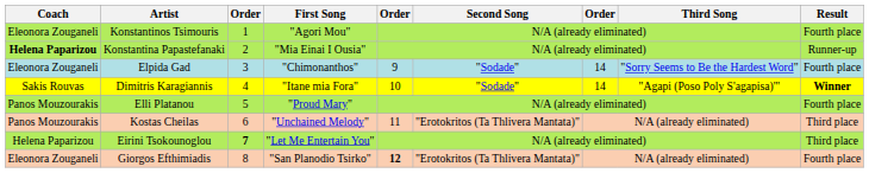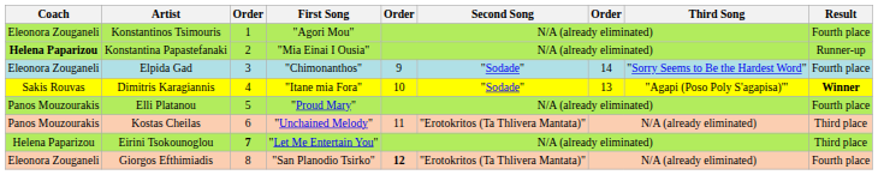 <table class="wikitable" style="text-align: center; width: auto;">
 <tr>
 <th>Coach</th>
 <th>Artist</th>
 <th>Order</th>
 <th>First Song</th>
 <th>Order</th>
 <th>Second Song</th>
 <th>Order</th>
 <th>Third Song</th>
 <th>Result</th>
 </tr>
 <tr bgcolor="#B2EC5D">
 <td>Eleonora Zouganeli</td>
 <td>Konstantinos Tsimouris</td>
 <td>1</td>
 <td>"Agori Mou"</td>
 <td colspan=4>N/A (already eliminated)</td>
 <td>Fourth place</td>
 </tr>
 <tr bgcolor="#B2EC5D">
 <td><strong>Helena Paparizou</strong></td>
 <td>Konstantina Papastefanaki</td>
 <td>2</td>
 <td>"Mia Einai I Ousia"</td>
 <td colspan=4>N/A (already eliminated)</td>
 <td>Runner-up</td>
 </tr>
 <tr bgcolor="#B0E0E6">
 <td>Eleonora Zouganeli</td>
 <td>Elpida Gad</td>
 <td>3</td>
 <td>"Chimonanthos"</td>
 <td>9</td>
 <td>"<a href='#'>Sodade</a>"</td>
 <td>14</td>
 <td>"<a href='#'>Sorry Seems to Be the Hardest Word</a>"</td>
 <td>Fourth place</td>
 </tr>
 <tr bgcolor="yellow">
 <td>Sakis Rouvas</td>
 <td>Dimitris Karagiannis</td>
 <td>4</td>
 <td>"Itane mia Fora"</td>
 <td>10</td>
 <td>"<a href='#'>Sodade</a>"</td>
-<td>14</td>
+<td>13</td>
 <td>"Agapi (Poso Poly S'agapisa)'"</td>
 <td><strong>Winner</strong></td>
 </tr>
 <tr bgcolor="#B2EC5D">
 <td>Panos Mouzourakis</td>
 <td>Elli Platanou</td>
 <td>5</td>
 <td>"<a href='#'>Proud Mary</a>"</td>
 <td colspan=4>N/A (already eliminated)</td>
 <td>Fourth place</td>
 </tr>
 <tr bgcolor="#FBCEB1">
 <td>Panos Mouzourakis</td>
 <td>Kostas Cheilas</td>
 <td>6</td>
 <td>"<a href='#'>Unchained Melody</a>"</td>
 <td>11</td>
 <td>"Erotokritos (Ta Thlivera Mantata)"</td>
 <td colspan=2>N/A (already eliminated)</td>
 <td>Third place</td>
 </tr>
 <tr bgcolor="#B2EC5D">
 <td>Helena Paparizou</td>
 <td>Eirini Tsokounoglou</td>
 <td><strong>7</strong></td>
 <td>"<a href='#'>Let Me Entertain You</a>"</td>
 <td colspan=4>N/A (already eliminated)</td>
 <td>Third place</td>
 </tr>
 <tr bgcolor="#FBCEB1">
 <td>Eleonora Zouganeli</td>
 <td>Giorgos Efthimiadis</td>
 <td>8</td>
 <td>"San Planodio Tsirko"</td>
 <td><strong>12</strong></td>
 <td>"Erotokritos (Ta Thlivera Mantata)"</td>
 <td colspan=2>N/A (already eliminated)</td>
 <td>Fourth place</td>
 </tr>
 </table>
